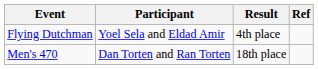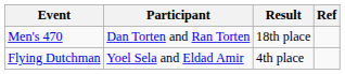 <table class="wikitable" style="font-size: 95%;">
 <tr>
 <th>Event</th>
 <th>Participant</th>
 <th>Result</th>
 <th>Ref</th>
 </tr>
 <tr>
+<td><a href='#'>Men's 470</a></td>
+<td><a href='#'>Dan Torten</a> and <a href='#'>Ran Torten</a></td>
+<td>18th place</td>
+<td></td>
+</tr>
+<tr>
 <td><a href='#'>Flying Dutchman</a></td>
 <td><a href='#'>Yoel Sela</a> and <a href='#'>Eldad Amir</a></td>
 <td>4th place</td>
 <td></td>
 </tr>
-<tr>
-<td><a href='#'>Men's 470</a></td>
-<td><a href='#'>Dan Torten</a> and <a href='#'>Ran Torten</a></td>
-<td>18th place</td>
-<td></td>
-</tr>
 </table>
